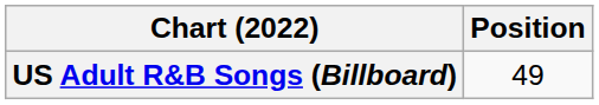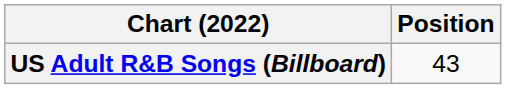 <table class="wikitable plainrowheaders">
 <tr>
 <th scope="col">Chart (2022)</th>
 <th scope="col">Position</th>
 </tr>
 <tr>
 <th scope="row">US <a href='#'>Adult R&B Songs</a> (<em>Billboard</em>)</th>
-<td align="center">49</td>
+<td align="center">43</td>
 </tr>
 </table>
